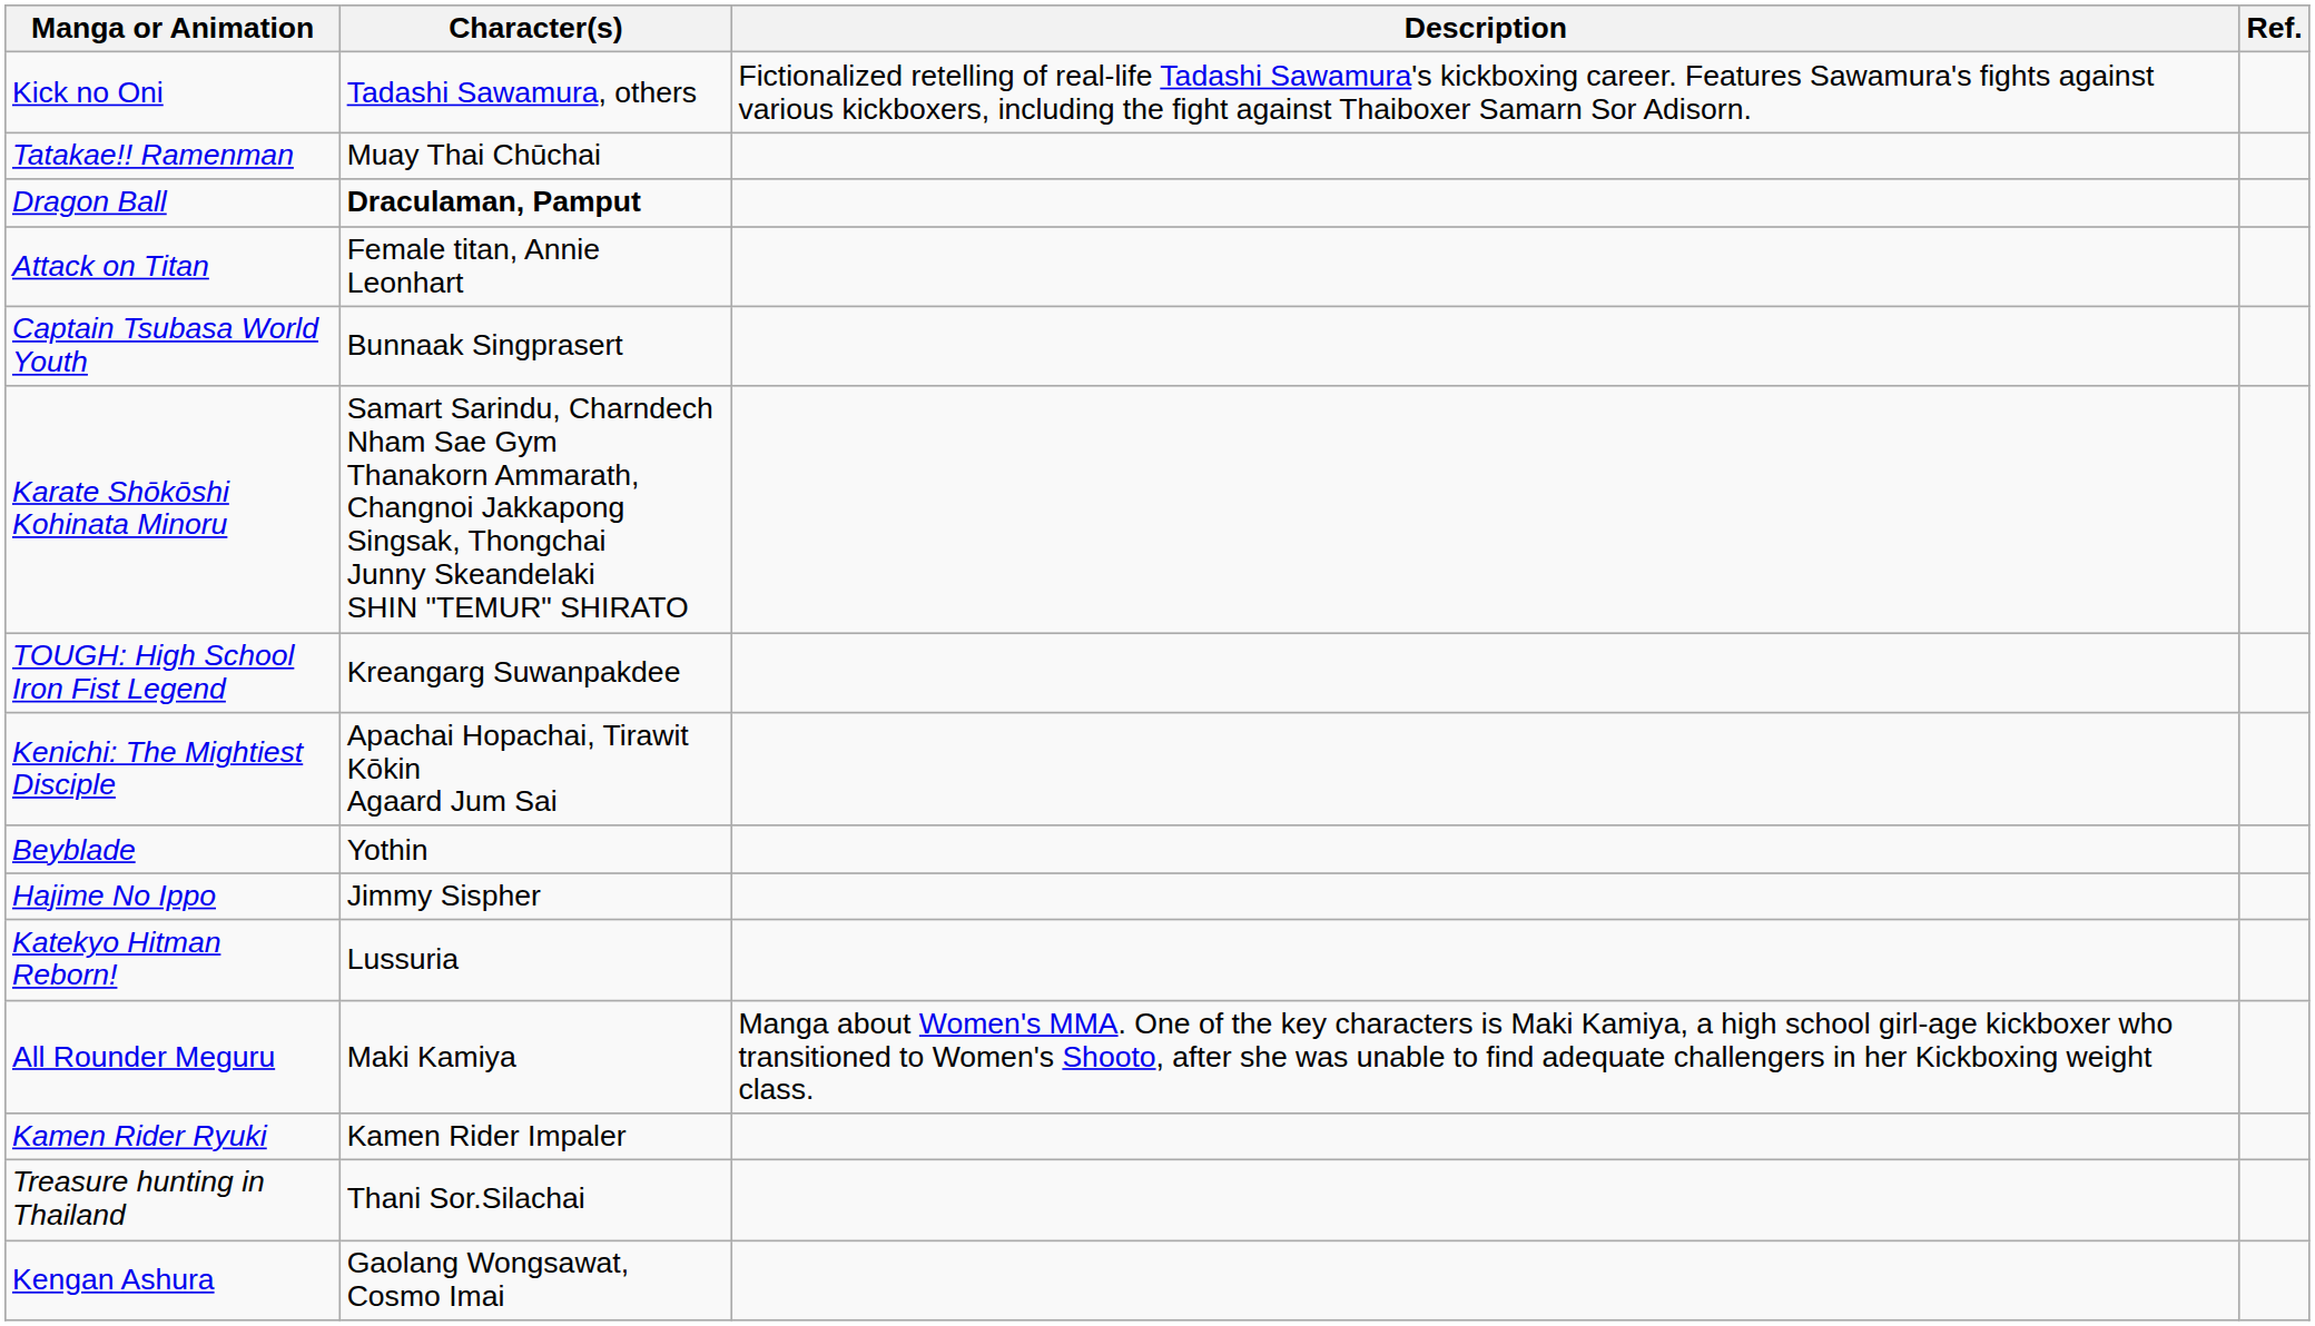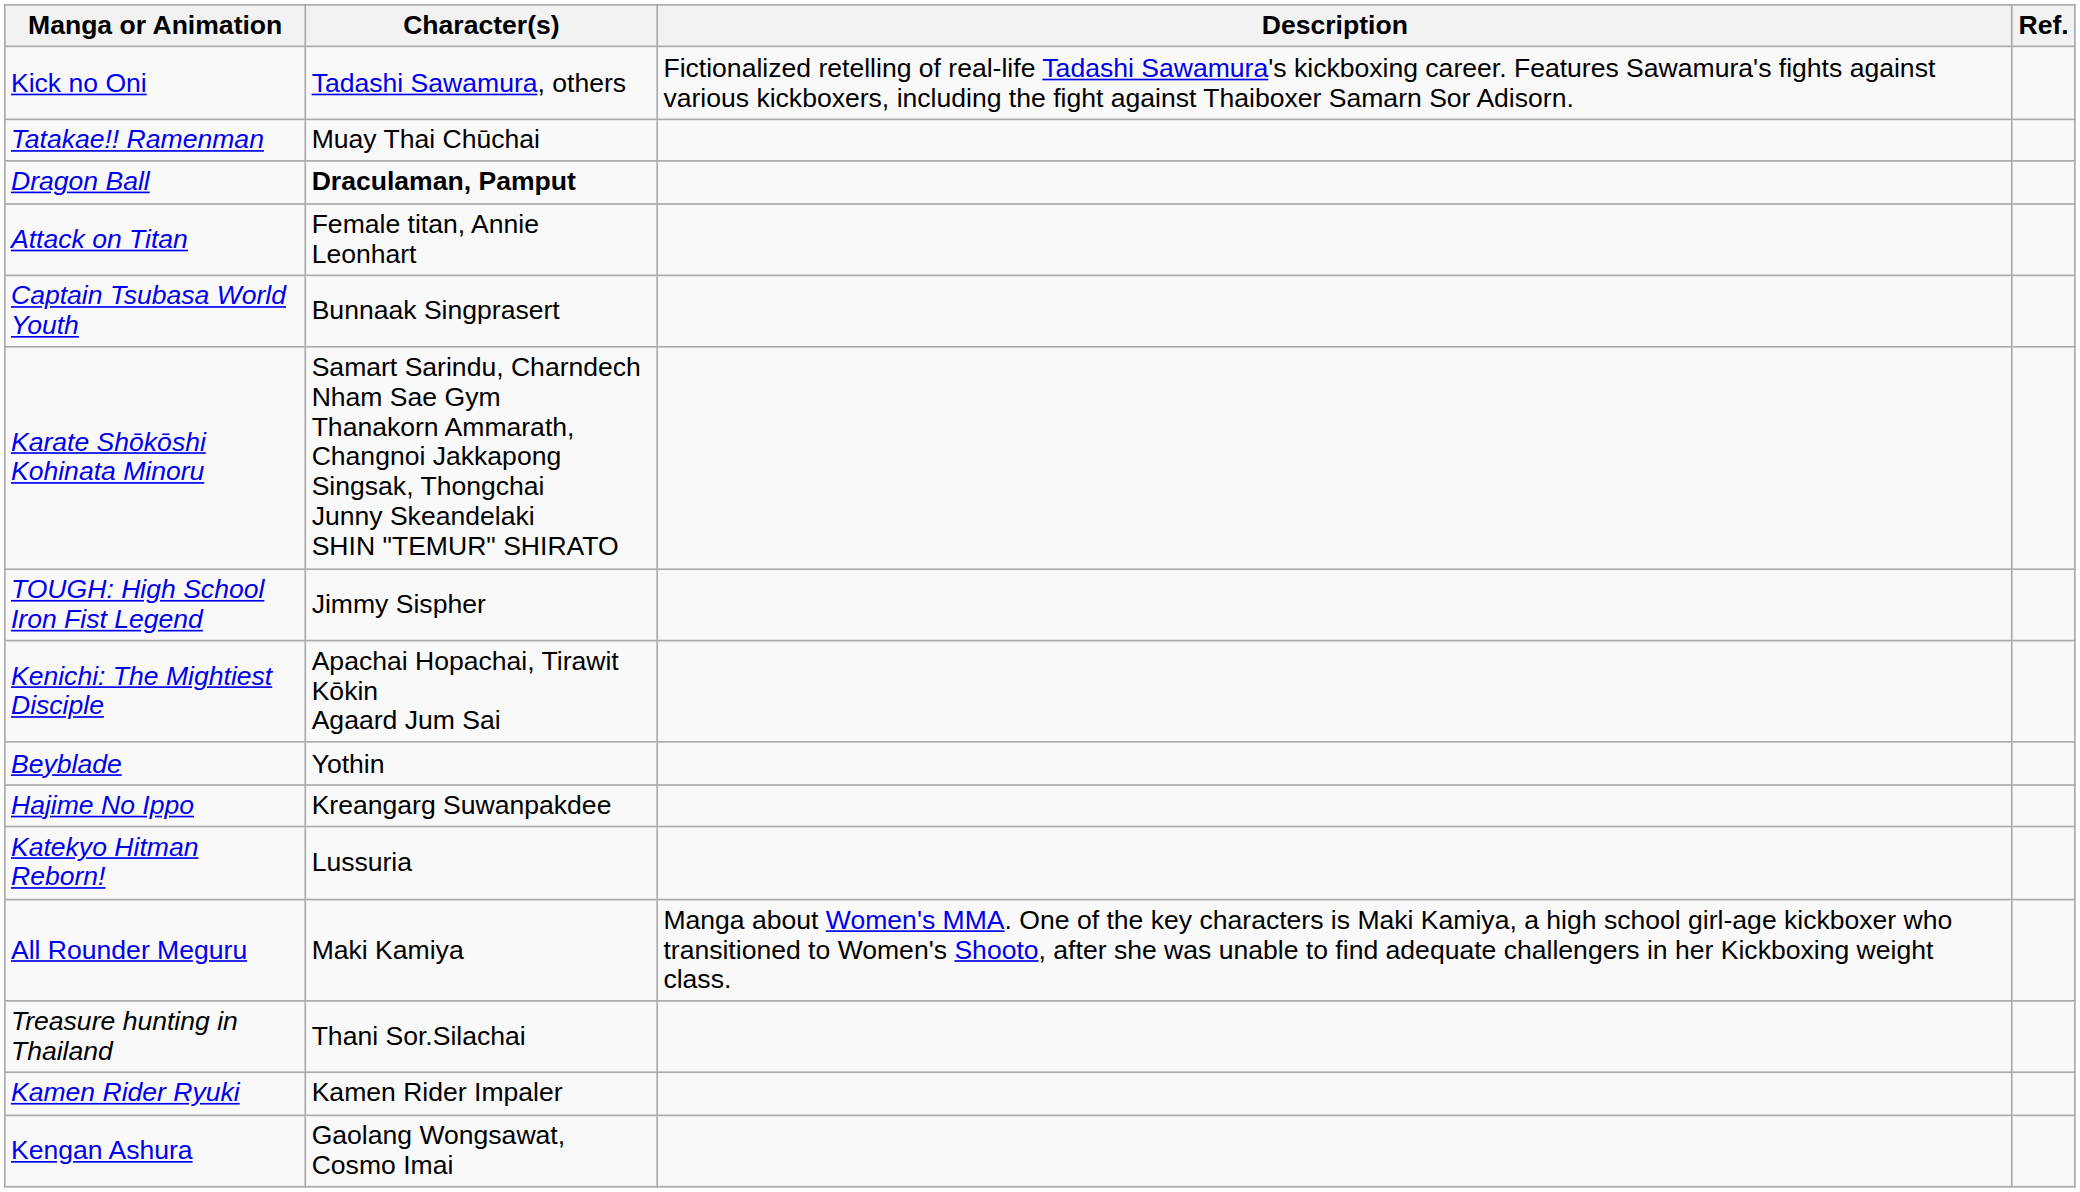 <table class="wikitable sortable">
 <tr>
 <th>Manga or Animation</th>
 <th>Character(s)</th>
 <th>Description</th>
 <th>Ref.</th>
 </tr>
 <tr>
 <td><a href='#'>Kick no Oni</a></td>
 <td><a href='#'>Tadashi Sawamura</a>, others</td>
 <td>Fictionalized retelling of real-life <a href='#'>Tadashi Sawamura</a>'s kickboxing career. Features Sawamura's fights against various kickboxers, including the fight against Thaiboxer Samarn Sor Adisorn.</td>
 <td></td>
 </tr>
 <tr>
 <td><em><a href='#'>Tatakae!! Ramenman</a></em></td>
 <td>Muay Thai Chūchai</td>
 <td></td>
 <td></td>
 </tr>
 <tr>
 <td><em><a href='#'>Dragon Ball</a></em></td>
 <td><strong>Draculaman, Pamput</strong></td>
 <td></td>
 <td></td>
 </tr>
 <tr>
 <td><em><a href='#'>Attack on Titan</a></em></td>
 <td>Female titan, Annie Leonhart</td>
 <td></td>
 <td></td>
 </tr>
 <tr>
 <td><em><a href='#'>Captain Tsubasa World Youth</a></em></td>
 <td>Bunnaak Singprasert</td>
 <td></td>
 <td></td>
 </tr>
 <tr>
 <td><em><a href='#'>Karate Shōkōshi Kohinata Minoru</a></em></td>
 <td>Samart Sarindu, Charndech Nham Sae Gym<br>Thanakorn Ammarath, Changnoi Jakkapong<br> Singsak, Thongchai<br> Junny Skeandelaki<br> SHIN "TEMUR" SHIRATO</td>
 <td></td>
 </tr>
 <tr>
 <td><em><a href='#'>TOUGH: High School Iron Fist Legend</a></em></td>
-<td>Kreangarg Suwanpakdee</td>
+<td>Jimmy Sispher</td>
 <td></td>
 <td></td>
 </tr>
 <tr>
 <td><em><a href='#'>Kenichi: The Mightiest Disciple</a></em></td>
 <td>Apachai Hopachai, Tirawit Kōkin<br> Agaard Jum Sai</td>
 <td></td>
 <td></td>
 </tr>
 <tr>
 <td><em><a href='#'>Beyblade</a></em></td>
 <td>Yothin</td>
 <td></td>
 <td></td>
 </tr>
 <tr>
 <td><em><a href='#'>Hajime No Ippo</a></em></td>
-<td>Jimmy Sispher</td>
+<td>Kreangarg Suwanpakdee</td>
 <td></td>
 <td></td>
 </tr>
 <tr>
 <td><em><a href='#'>Katekyo Hitman Reborn!</a></em></td>
 <td>Lussuria</td>
 <td></td>
 <td></td>
 </tr>
 <tr>
 <td><a href='#'>All Rounder Meguru</a></td>
 <td>Maki Kamiya</td>
 <td>Manga about <a href='#'>Women's MMA</a>. One of the key characters is Maki Kamiya, a high school girl-age kickboxer who transitioned to Women's <a href='#'>Shooto</a>, after she was unable to find adequate challengers in her Kickboxing weight class.</td>
 <td></td>
 </tr>
 <tr>
-<td><em><a href='#'>Kamen Rider Ryuki</a></em></td>
-<td>Kamen Rider Impaler</td>
+<td><em>Treasure hunting in Thailand</em></td>
+<td>Thani Sor.Silachai</td>
 <td></td>
 <td></td>
 </tr>
 <tr>
-<td><em>Treasure hunting in Thailand</em></td>
-<td>Thani Sor.Silachai</td>
+<td><em><a href='#'>Kamen Rider Ryuki</a></em></td>
+<td>Kamen Rider Impaler</td>
 <td></td>
 <td></td>
 </tr>
 <tr>
 <td><a href='#'>Kengan Ashura</a></td>
 <td>Gaolang Wongsawat, Cosmo Imai</td>
 <td></td>
 <td></td>
 </tr>
 </table>
